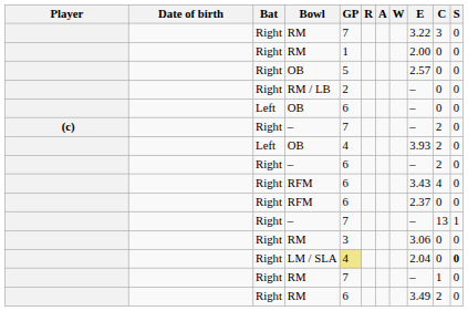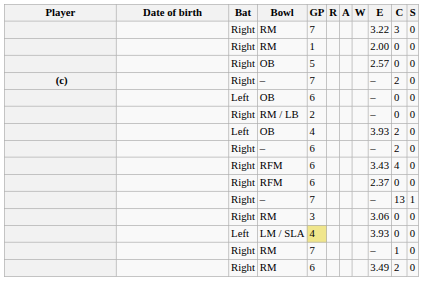 <table class="wikitable sortable plainrowheaders">
 <tr>
 <th scope="col" width="160">Player</th>
 <th scope="col" width="160">Date of birth</th>
 <th scope="col">Bat</th>
 <th scope="col">Bowl</th>
 <th scope="col">GP</th>
 <th scope="col">R</th>
 <th scope="col">A</th>
 <th scope="col">W</th>
 <th scope="col">E</th>
 <th scope="col">C</th>
 <th scope="col">S</th>
 </tr>
 <tr>
 <th scope="row"></th>
 <td></td>
 <td>Right</td>
 <td>RM</td>
 <td>7</td>
 <td></td>
 <td></td>
 <td></td>
 <td>3.22</td>
 <td>3</td>
 <td>0</td>
 </tr>
 <tr>
 <th scope="row"></th>
 <td></td>
 <td>Right</td>
 <td>RM</td>
 <td>1</td>
 <td></td>
 <td></td>
 <td></td>
 <td>2.00</td>
 <td>0</td>
 <td>0</td>
 </tr>
 <tr>
 <th scope="row"></th>
 <td></td>
 <td>Right</td>
 <td>OB</td>
 <td>5</td>
 <td></td>
 <td></td>
 <td></td>
 <td>2.57</td>
 <td>0</td>
 <td>0</td>
 </tr>
 <tr>
-<th scope="row"></th>
+<th scope="row"> (c)</th>
 <td></td>
 <td>Right</td>
-<td>RM / LB</td>
-<td>2</td>
+<td>–</td>
+<td>7</td>
 <td></td>
 <td></td>
 <td></td>
 <td>–</td>
-<td>0</td>
+<td>2</td>
 <td>0</td>
 </tr>
 <tr>
 <th scope="row"></th>
 <td></td>
 <td>Left</td>
 <td>OB</td>
 <td>6</td>
 <td></td>
 <td></td>
 <td></td>
 <td>–</td>
 <td>0</td>
 <td>0</td>
 </tr>
 <tr>
-<th scope="row"> (c)</th>
+<th scope="row"></th>
 <td></td>
 <td>Right</td>
-<td>–</td>
-<td>7</td>
+<td>RM / LB</td>
+<td>2</td>
 <td></td>
 <td></td>
 <td></td>
 <td>–</td>
-<td>2</td>
+<td>0</td>
 <td>0</td>
 </tr>
 <tr>
 <th scope="row"></th>
 <td></td>
 <td>Left</td>
 <td>OB</td>
 <td>4</td>
 <td></td>
 <td></td>
 <td></td>
 <td>3.93</td>
 <td>2</td>
 <td>0</td>
 </tr>
 <tr>
 <th scope="row"> </th>
 <td></td>
 <td>Right</td>
 <td>–</td>
 <td>6</td>
 <td></td>
 <td></td>
 <td></td>
 <td>–</td>
 <td>2</td>
 <td>0</td>
 </tr>
 <tr>
 <th scope="row"></th>
 <td></td>
 <td>Right</td>
 <td>RFM</td>
 <td>6</td>
 <td></td>
 <td></td>
 <td></td>
 <td>3.43</td>
 <td>4</td>
 <td>0</td>
 </tr>
 <tr>
 <th scope="row"></th>
 <td></td>
 <td>Right</td>
 <td>RFM</td>
 <td>6</td>
 <td></td>
 <td></td>
 <td></td>
 <td>2.37</td>
 <td>0</td>
 <td>0</td>
 </tr>
 <tr>
 <th scope="row"> </th>
 <td></td>
 <td>Right</td>
 <td>–</td>
 <td>7</td>
 <td></td>
 <td></td>
 <td></td>
 <td>–</td>
 <td>13</td>
 <td>1</td>
 </tr>
 <tr>
 <th scope="row"></th>
 <td></td>
 <td>Right</td>
 <td>RM</td>
 <td>3</td>
 <td></td>
 <td></td>
 <td></td>
 <td>3.06</td>
 <td>0</td>
 <td>0</td>
 </tr>
 <tr>
 <th scope="row"></th>
 <td></td>
-<td>Right</td>
+<td>Left</td>
 <td>LM / SLA</td>
 <td style="background: khaki;">4</td>
 <td></td>
 <td></td>
 <td></td>
-<td>2.04</td>
+<td>3.93</td>
 <td>0</td>
-<td><strong>0</strong></td>
+<td>0</td>
 </tr>
 <tr>
 <th scope="row"></th>
 <td></td>
 <td>Right</td>
 <td>RM</td>
 <td>7</td>
 <td></td>
 <td></td>
 <td></td>
 <td>–</td>
 <td>1</td>
 <td>0</td>
 </tr>
 <tr>
 <th scope="row"></th>
 <td></td>
 <td>Right</td>
 <td>RM</td>
 <td>6</td>
 <td></td>
 <td></td>
 <td></td>
 <td>3.49</td>
 <td>2</td>
 <td>0</td>
 </tr>
 </table>
